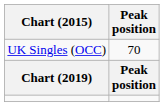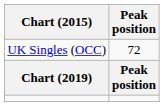 <table class="wikitable">
 <tr>
 <th align="left">Chart (2015)</th>
 <th align="left">Peak<br>position</th>
 </tr>
 <tr>
 <td><a href='#'>UK Singles</a> (<a href='#'>OCC</a>)</td>
-<td style="text-align:center;">70</td>
+<td style="text-align:center;">72</td>
 </tr>
 <tr>
 <th align="left">Chart (2019)</th>
 <th align="left">Peak<br>position</th>
 </tr>
 <tr>
 <td></td>
 </tr>
 </table>
